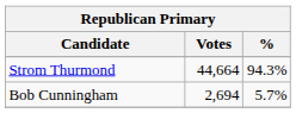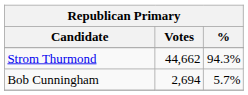 <table class="wikitable" align="left" style="margin: 1em 1em 1em 0; font-size: 95%;">
 <tr>
 <th colspan="3">Republican Primary</th>
 </tr>
 <tr>
 <th colspan="1" style="width: 170px">Candidate</th>
 <th style="width: 50px">Votes</th>
 <th style="width: 40px">%</th>
 </tr>
 <tr>
 </tr>
 <tr>
 <td><a href='#'>Strom Thurmond</a></td>
-<td align="right">44,664</td>
+<td align="right">44,662</td>
 <td align="right">94.3%</td>
 </tr>
 <tr>
 <td>Bob Cunningham</td>
 <td align="right">2,694</td>
 <td align="right">5.7%</td>
 </tr>
 <tr>
 </tr>
 </table>
